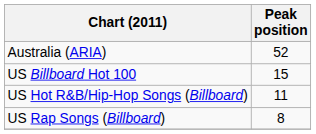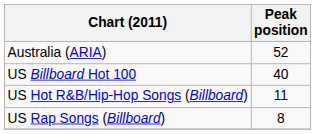 <table class="wikitable sortable">
 <tr>
 <th>Chart (2011)</th>
 <th>Peak<br>position</th>
 </tr>
 <tr>
 <td>Australia (<a href='#'>ARIA</a>)</td>
 <td align="center">52</td>
 </tr>
 <tr>
 <td>US <a href='#'><em>Billboard</em> Hot 100</a></td>
-<td align="center">15</td>
+<td align="center">40</td>
 </tr>
 <tr>
 <td>US <a href='#'>Hot R&B/Hip-Hop Songs</a> (<em><a href='#'>Billboard</a></em>)</td>
 <td align="center">11</td>
 </tr>
 <tr>
 <td>US <a href='#'>Rap Songs</a> (<em><a href='#'>Billboard</a></em>)</td>
 <td align="center">8</td>
 </tr>
 <tr>
 </tr>
 </table>
